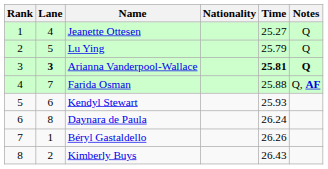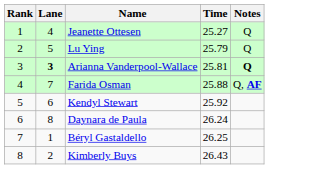 <table class="wikitable sortable" style="text-align:center">
 <tr>
 <th>Rank</th>
 <th>Lane</th>
 <th>Name</th>
-<th>Nationality</th>
 <th>Time</th>
 <th>Notes</th>
 </tr>
 <tr bgcolor=ccffcc>
 <td>1</td>
 <td>4</td>
 <td align=left><a href='#'>Jeanette Ottesen</a></td>
-<td align=left></td>
 <td>25.27</td>
 <td>Q</td>
 </tr>
 <tr bgcolor=ccffcc>
 <td>2</td>
 <td>5</td>
 <td align=left><a href='#'>Lu Ying</a></td>
-<td align=left></td>
 <td>25.79</td>
 <td>Q</td>
 </tr>
 <tr bgcolor=ccffcc>
 <td>3</td>
 <td><strong>3</strong></td>
 <td align=left><a href='#'>Arianna Vanderpool-Wallace</a></td>
-<td align=left></td>
-<td><strong>25.81</strong></td>
+<td>25.81</td>
 <td><strong>Q</strong></td>
 </tr>
 <tr bgcolor=ccffcc>
 <td>4</td>
 <td>7</td>
 <td align=left><a href='#'>Farida Osman</a></td>
-<td align=left></td>
 <td>25.88</td>
 <td>Q, <strong><a href='#'>AF</a></strong></td>
 </tr>
 <tr>
 <td>5</td>
 <td>6</td>
 <td align=left><a href='#'>Kendyl Stewart</a></td>
-<td align=left></td>
-<td>25.93</td>
+<td>25.92</td>
 <td></td>
 </tr>
 <tr>
 <td>6</td>
 <td>8</td>
 <td align=left><a href='#'>Daynara de Paula</a></td>
-<td align=left></td>
 <td>26.24</td>
 <td></td>
 </tr>
 <tr>
 <td>7</td>
 <td>1</td>
 <td align=left><a href='#'>Béryl Gastaldello</a></td>
-<td align=left></td>
-<td>26.26</td>
+<td>26.25</td>
 <td></td>
 </tr>
 <tr>
 <td>8</td>
 <td>2</td>
 <td align=left><a href='#'>Kimberly Buys</a></td>
-<td align=left></td>
 <td>26.43</td>
 <td></td>
 </tr>
 </table>
